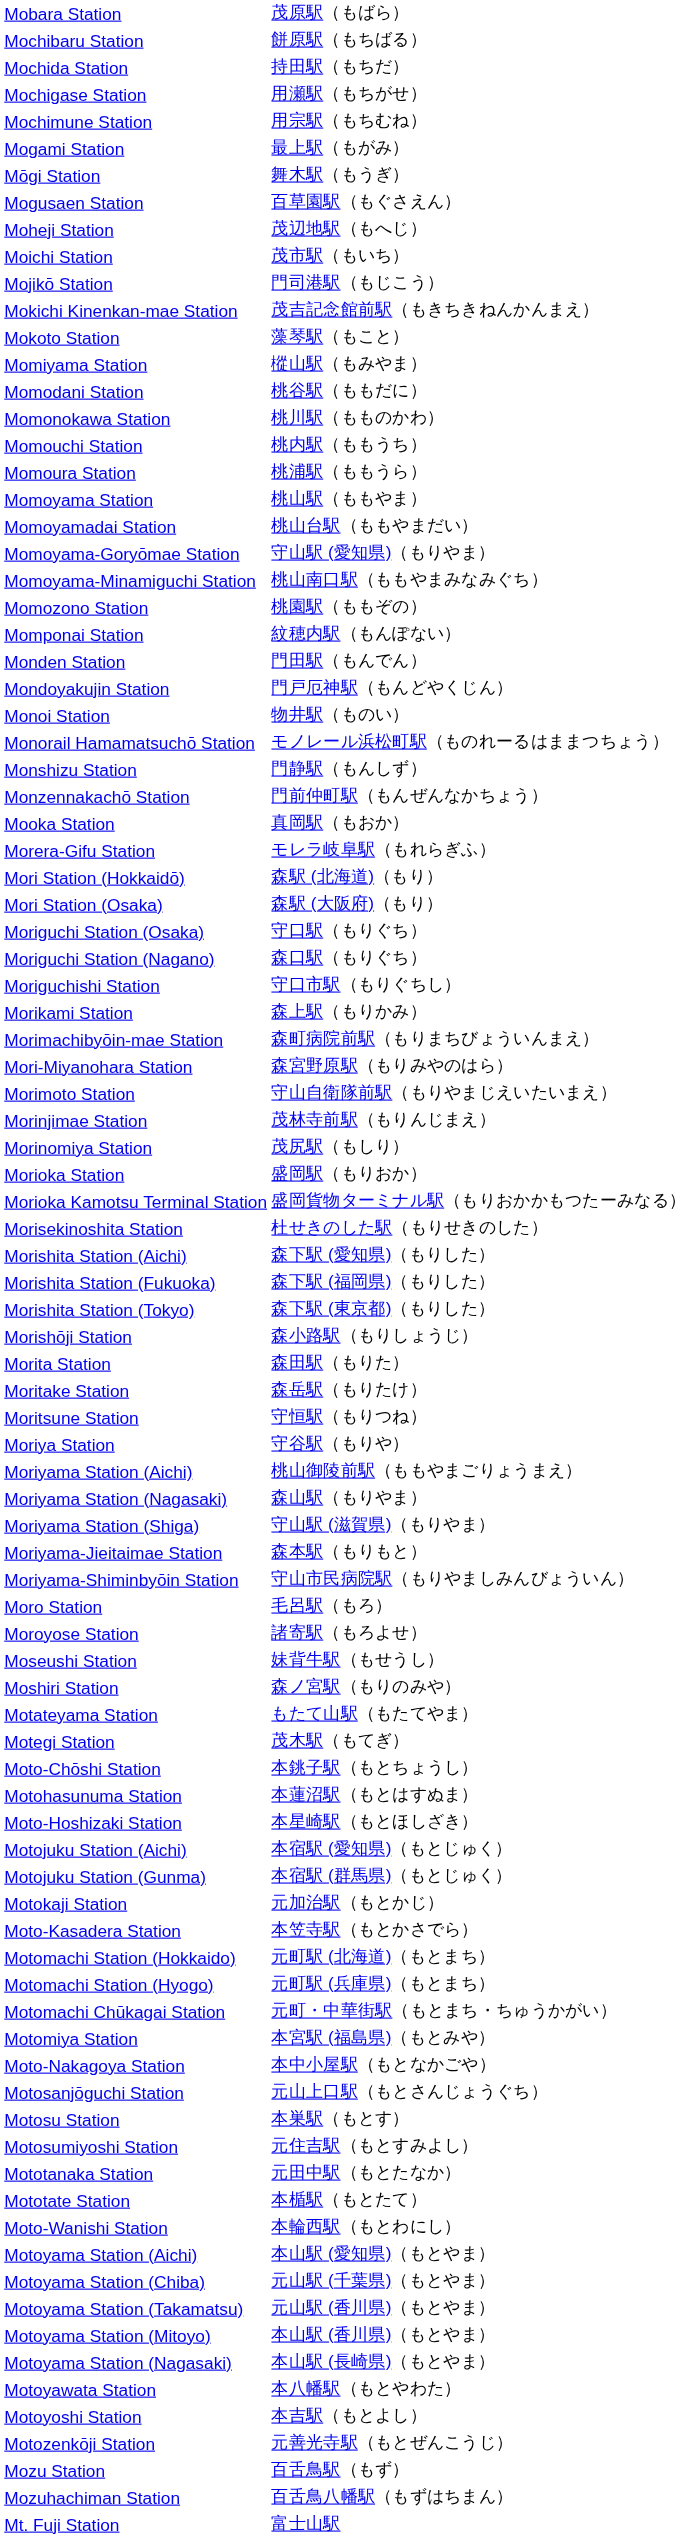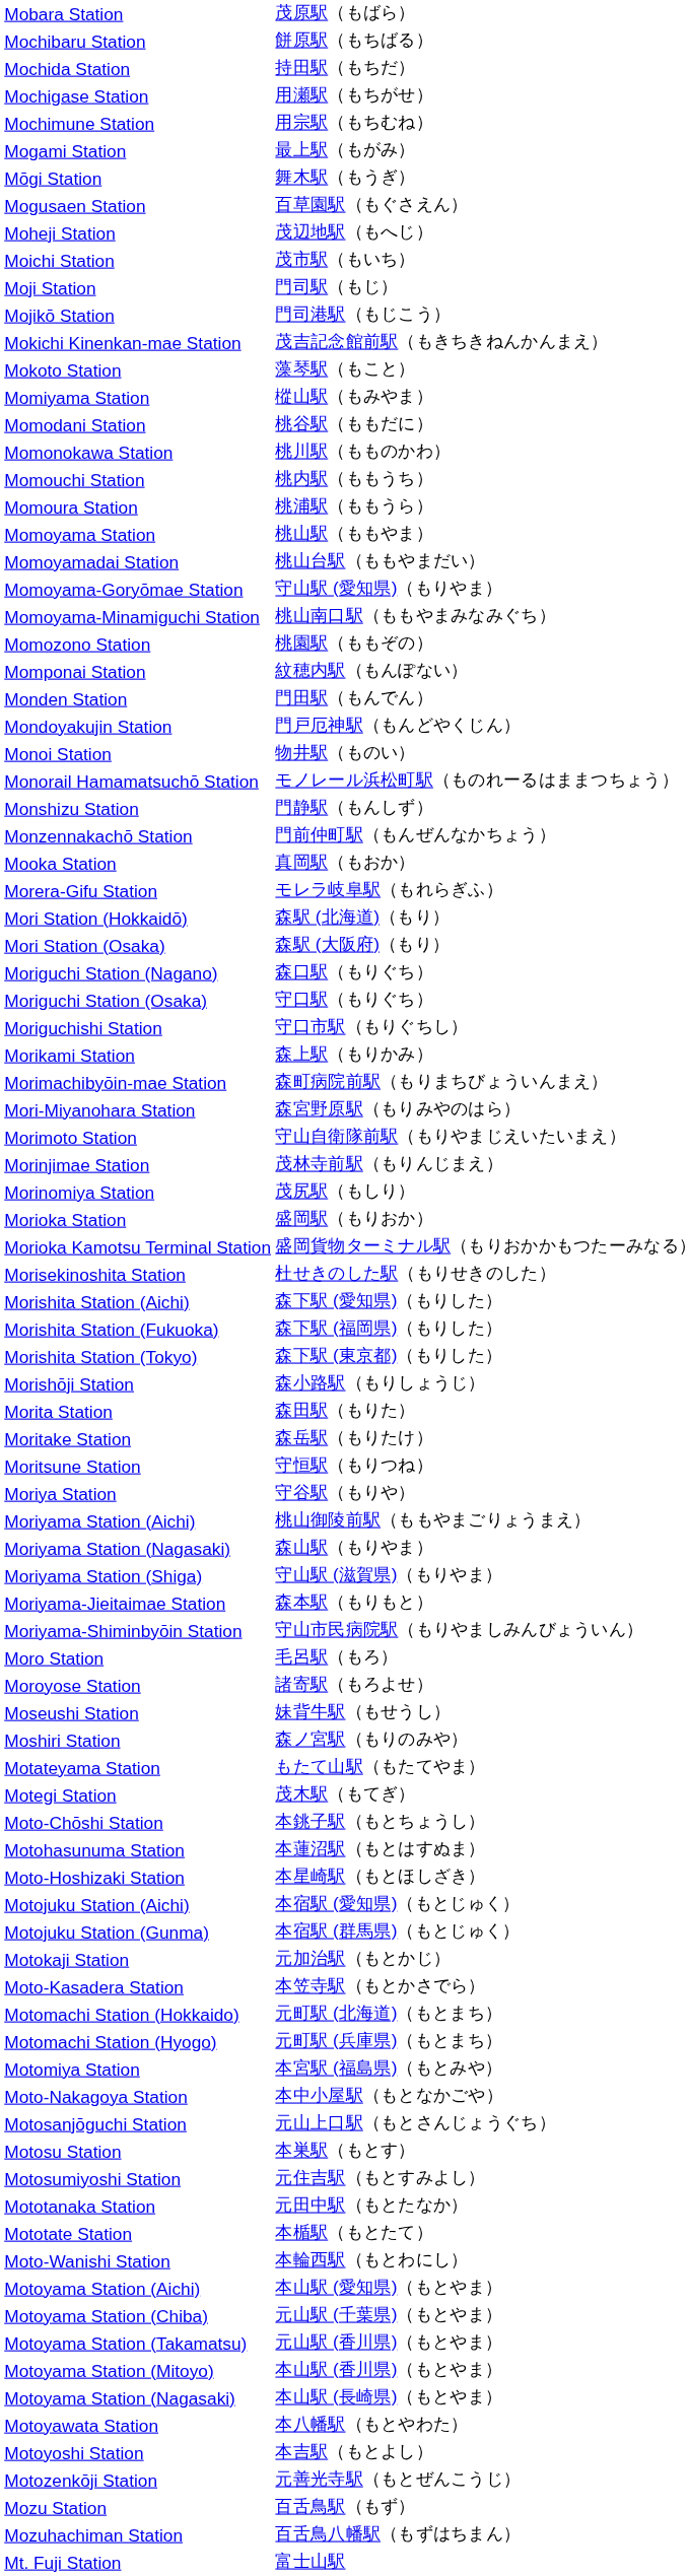 <table>
 <tr>
 <td><a href='#'>Mobara Station</a></td>
 <td><a href='#'>茂原駅</a>（もばら）</td>
 </tr>
 <tr>
 <td><a href='#'>Mochibaru Station</a></td>
 <td><a href='#'>餅原駅</a>（もちばる）</td>
 </tr>
 <tr>
 <td><a href='#'>Mochida Station</a></td>
 <td><a href='#'>持田駅</a>（もちだ）</td>
 </tr>
 <tr>
 <td><a href='#'>Mochigase Station</a></td>
 <td><a href='#'>用瀬駅</a>（もちがせ）</td>
 </tr>
 <tr>
 <td><a href='#'>Mochimune Station</a></td>
 <td><a href='#'>用宗駅</a>（もちむね）</td>
 </tr>
 <tr>
 <td><a href='#'>Mogami Station</a></td>
 <td><a href='#'>最上駅</a>（もがみ）</td>
 </tr>
 <tr>
 <td><a href='#'>Mōgi Station</a></td>
 <td><a href='#'>舞木駅</a>（もうぎ）</td>
 </tr>
 <tr>
 <td><a href='#'>Mogusaen Station</a></td>
 <td><a href='#'>百草園駅</a>（もぐさえん）</td>
 </tr>
 <tr>
 <td><a href='#'>Moheji Station</a></td>
 <td><a href='#'>茂辺地駅</a>（もへじ）</td>
 </tr>
 <tr>
 <td><a href='#'>Moichi Station</a></td>
 <td><a href='#'>茂市駅</a>（もいち）</td>
+</tr>
+<tr>
+<td><a href='#'>Moji Station</a></td>
+<td><a href='#'>門司駅</a>（もじ）</td>
 </tr>
 <tr>
 <td><a href='#'>Mojikō Station</a></td>
 <td><a href='#'>門司港駅</a>（もじこう）</td>
 </tr>
 <tr>
 <td><a href='#'>Mokichi Kinenkan-mae Station</a></td>
 <td><a href='#'>茂吉記念館前駅</a>（もきちきねんかんまえ）</td>
 </tr>
 <tr>
 <td><a href='#'>Mokoto Station</a></td>
 <td><a href='#'>藻琴駅</a>（もこと）</td>
 </tr>
 <tr>
 <td><a href='#'>Momiyama Station</a></td>
 <td><a href='#'>樅山駅</a>（もみやま）</td>
 </tr>
 <tr>
 <td><a href='#'>Momodani Station</a></td>
 <td><a href='#'>桃谷駅</a>（ももだに）</td>
 </tr>
 <tr>
 <td><a href='#'>Momonokawa Station</a></td>
 <td><a href='#'>桃川駅</a>（もものかわ）</td>
 </tr>
 <tr>
 <td><a href='#'>Momouchi Station</a></td>
 <td><a href='#'>桃内駅</a>（ももうち）</td>
 </tr>
 <tr>
 <td><a href='#'>Momoura Station</a></td>
 <td><a href='#'>桃浦駅</a>（ももうら）</td>
 </tr>
 <tr>
 <td><a href='#'>Momoyama Station</a></td>
 <td><a href='#'>桃山駅</a>（ももやま）</td>
 </tr>
 <tr>
 <td><a href='#'>Momoyamadai Station</a></td>
 <td><a href='#'>桃山台駅</a>（ももやまだい）</td>
 </tr>
 <tr>
 <td><a href='#'>Momoyama-Goryōmae Station</a></td>
 <td><a href='#'>守山駅 (愛知県)</a>（もりやま）</td>
 </tr>
 <tr>
 <td><a href='#'>Momoyama-Minamiguchi Station</a></td>
 <td><a href='#'>桃山南口駅</a>（ももやまみなみぐち）</td>
 </tr>
 <tr>
 <td><a href='#'>Momozono Station</a></td>
 <td><a href='#'>桃園駅</a>（ももぞの）</td>
 </tr>
 <tr>
 <td><a href='#'>Momponai Station</a></td>
 <td><a href='#'>紋穂内駅</a>（もんぽない）</td>
 </tr>
 <tr>
 <td><a href='#'>Monden Station</a></td>
 <td><a href='#'>門田駅</a>（もんでん）</td>
 </tr>
 <tr>
 <td><a href='#'>Mondoyakujin Station</a></td>
 <td><a href='#'>門戸厄神駅</a>（もんどやくじん）</td>
 </tr>
 <tr>
 <td><a href='#'>Monoi Station</a></td>
 <td><a href='#'>物井駅</a>（ものい）</td>
 </tr>
 <tr>
 <td><a href='#'>Monorail Hamamatsuchō Station</a></td>
 <td><a href='#'>モノレール浜松町駅</a>（ものれーるはままつちょう）</td>
 </tr>
 <tr>
 <td><a href='#'>Monshizu Station</a></td>
 <td><a href='#'>門静駅</a>（もんしず）</td>
 </tr>
 <tr>
 <td><a href='#'>Monzennakachō Station</a></td>
 <td><a href='#'>門前仲町駅</a>（もんぜんなかちょう）</td>
 </tr>
 <tr>
 <td><a href='#'>Mooka Station</a></td>
 <td><a href='#'>真岡駅</a>（もおか）</td>
 </tr>
 <tr>
 <td><a href='#'>Morera-Gifu Station</a></td>
 <td><a href='#'>モレラ岐阜駅</a>（もれらぎふ）</td>
 </tr>
 <tr>
 <td><a href='#'>Mori Station (Hokkaidō)</a></td>
 <td><a href='#'>森駅 (北海道)</a>（もり）</td>
 </tr>
 <tr>
 <td><a href='#'>Mori Station (Osaka)</a></td>
 <td><a href='#'>森駅 (大阪府)</a>（もり）</td>
 </tr>
 <tr>
+<td><a href='#'>Moriguchi Station (Nagano)</a></td>
+<td><a href='#'>森口駅</a>（もりぐち）</td>
+</tr>
+<tr>
 <td><a href='#'>Moriguchi Station (Osaka)</a></td>
 <td><a href='#'>守口駅</a>（もりぐち）</td>
-</tr>
-<tr>
-<td><a href='#'>Moriguchi Station (Nagano)</a></td>
-<td><a href='#'>森口駅</a>（もりぐち）</td>
 </tr>
 <tr>
 <td><a href='#'>Moriguchishi Station</a></td>
 <td><a href='#'>守口市駅</a>（もりぐちし）</td>
 </tr>
 <tr>
 <td><a href='#'>Morikami Station</a></td>
 <td><a href='#'>森上駅</a>（もりかみ）</td>
 </tr>
 <tr>
 <td><a href='#'>Morimachibyōin-mae Station</a></td>
 <td><a href='#'>森町病院前駅</a>（もりまちびょういんまえ）</td>
 </tr>
 <tr>
 <td><a href='#'>Mori-Miyanohara Station</a></td>
 <td><a href='#'>森宮野原駅</a>（もりみやのはら）</td>
 </tr>
 <tr>
 <td><a href='#'>Morimoto Station</a></td>
 <td><a href='#'>守山自衛隊前駅</a>（もりやまじえいたいまえ）</td>
 </tr>
 <tr>
 <td><a href='#'>Morinjimae Station</a></td>
 <td><a href='#'>茂林寺前駅</a>（もりんじまえ）</td>
 </tr>
 <tr>
 <td><a href='#'>Morinomiya Station</a></td>
 <td><a href='#'>茂尻駅</a>（もしり）</td>
 </tr>
 <tr>
 <td><a href='#'>Morioka Station</a></td>
 <td><a href='#'>盛岡駅</a>（もりおか）</td>
 </tr>
 <tr>
 <td><a href='#'>Morioka Kamotsu Terminal Station</a></td>
 <td><a href='#'>盛岡貨物ターミナル駅</a>（もりおかかもつたーみなる）</td>
 </tr>
 <tr>
 <td><a href='#'>Morisekinoshita Station</a></td>
 <td><a href='#'>杜せきのした駅</a>（もりせきのした）</td>
 </tr>
 <tr>
 <td><a href='#'>Morishita Station (Aichi)</a></td>
 <td><a href='#'>森下駅 (愛知県)</a>（もりした）</td>
 </tr>
 <tr>
 <td><a href='#'>Morishita Station (Fukuoka)</a></td>
 <td><a href='#'>森下駅 (福岡県)</a>（もりした）</td>
 </tr>
 <tr>
 <td><a href='#'>Morishita Station (Tokyo)</a></td>
 <td><a href='#'>森下駅 (東京都)</a>（もりした）</td>
 </tr>
 <tr>
 <td><a href='#'>Morishōji Station</a></td>
 <td><a href='#'>森小路駅</a>（もりしょうじ）</td>
 </tr>
 <tr>
 <td><a href='#'>Morita Station</a></td>
 <td><a href='#'>森田駅</a>（もりた）</td>
 </tr>
 <tr>
 <td><a href='#'>Moritake Station</a></td>
 <td><a href='#'>森岳駅</a>（もりたけ）</td>
 </tr>
 <tr>
 <td><a href='#'>Moritsune Station</a></td>
 <td><a href='#'>守恒駅</a>（もりつね）</td>
 </tr>
 <tr>
 <td><a href='#'>Moriya Station</a></td>
 <td><a href='#'>守谷駅</a>（もりや）</td>
 </tr>
 <tr>
 <td><a href='#'>Moriyama Station (Aichi)</a></td>
 <td><a href='#'>桃山御陵前駅</a>（ももやまごりょうまえ）</td>
 </tr>
 <tr>
 <td><a href='#'>Moriyama Station (Nagasaki)</a></td>
 <td><a href='#'>森山駅</a>（もりやま）</td>
 </tr>
 <tr>
 <td><a href='#'>Moriyama Station (Shiga)</a></td>
 <td><a href='#'>守山駅 (滋賀県)</a>（もりやま）</td>
 </tr>
 <tr>
 <td><a href='#'>Moriyama-Jieitaimae Station</a></td>
 <td><a href='#'>森本駅</a>（もりもと）</td>
 </tr>
 <tr>
 <td><a href='#'>Moriyama-Shiminbyōin Station</a></td>
 <td><a href='#'>守山市民病院駅</a>（もりやましみんびょういん）</td>
 </tr>
 <tr>
 <td><a href='#'>Moro Station</a></td>
 <td><a href='#'>毛呂駅</a>（もろ）</td>
 </tr>
 <tr>
 <td><a href='#'>Moroyose Station</a></td>
 <td><a href='#'>諸寄駅</a>（もろよせ）</td>
 </tr>
 <tr>
 <td><a href='#'>Moseushi Station</a></td>
 <td><a href='#'>妹背牛駅</a>（もせうし）</td>
 </tr>
 <tr>
 <td><a href='#'>Moshiri Station</a></td>
 <td><a href='#'>森ノ宮駅</a>（もりのみや）</td>
 </tr>
 <tr>
 <td><a href='#'>Motateyama Station</a></td>
 <td><a href='#'>もたて山駅</a>（もたてやま）</td>
 </tr>
 <tr>
 <td><a href='#'>Motegi Station</a></td>
 <td><a href='#'>茂木駅</a>（もてぎ）</td>
 </tr>
 <tr>
 <td><a href='#'>Moto-Chōshi Station</a></td>
 <td><a href='#'>本銚子駅</a>（もとちょうし）</td>
 </tr>
 <tr>
 <td><a href='#'>Motohasunuma Station</a></td>
 <td><a href='#'>本蓮沼駅</a>（もとはすぬま）</td>
 </tr>
 <tr>
 <td><a href='#'>Moto-Hoshizaki Station</a></td>
 <td><a href='#'>本星崎駅</a>（もとほしざき）</td>
 </tr>
 <tr>
 <td><a href='#'>Motojuku Station (Aichi)</a></td>
 <td><a href='#'>本宿駅 (愛知県)</a>（もとじゅく）</td>
 </tr>
 <tr>
 <td><a href='#'>Motojuku Station (Gunma)</a></td>
 <td><a href='#'>本宿駅 (群馬県)</a>（もとじゅく）</td>
 </tr>
 <tr>
 <td><a href='#'>Motokaji Station</a></td>
 <td><a href='#'>元加治駅</a>（もとかじ）</td>
 </tr>
 <tr>
 <td><a href='#'>Moto-Kasadera Station</a></td>
 <td><a href='#'>本笠寺駅</a>（もとかさでら）</td>
 </tr>
 <tr>
 <td><a href='#'>Motomachi Station (Hokkaido)</a></td>
 <td><a href='#'>元町駅 (北海道)</a>（もとまち）</td>
 </tr>
 <tr>
 <td><a href='#'>Motomachi Station (Hyogo)</a></td>
 <td><a href='#'>元町駅 (兵庫県)</a>（もとまち）</td>
 </tr>
 <tr>
-<td><a href='#'>Motomachi Chūkagai Station</a></td>
-<td><a href='#'>元町・中華街駅</a>（もとまち・ちゅうかがい）</td>
-</tr>
-<tr>
 <td><a href='#'>Motomiya Station</a></td>
 <td><a href='#'>本宮駅 (福島県)</a>（もとみや）</td>
 </tr>
 <tr>
 <td><a href='#'>Moto-Nakagoya Station</a></td>
 <td><a href='#'>本中小屋駅</a>（もとなかごや）</td>
 </tr>
 <tr>
 <td><a href='#'>Motosanjōguchi Station</a></td>
 <td><a href='#'>元山上口駅</a>（もとさんじょうぐち）</td>
 </tr>
 <tr>
 <td><a href='#'>Motosu Station</a></td>
 <td><a href='#'>本巣駅</a>（もとす）</td>
 </tr>
 <tr>
 <td><a href='#'>Motosumiyoshi Station</a></td>
 <td><a href='#'>元住吉駅</a>（もとすみよし）</td>
 </tr>
 <tr>
 <td><a href='#'>Mototanaka Station</a></td>
 <td><a href='#'>元田中駅</a>（もとたなか）</td>
 </tr>
 <tr>
 <td><a href='#'>Mototate Station</a></td>
 <td><a href='#'>本楯駅</a>（もとたて）</td>
 </tr>
 <tr>
 <td><a href='#'>Moto-Wanishi Station</a></td>
 <td><a href='#'>本輪西駅</a>（もとわにし）</td>
 </tr>
 <tr>
 <td><a href='#'>Motoyama Station (Aichi)</a></td>
 <td><a href='#'>本山駅 (愛知県)</a>（もとやま）</td>
 </tr>
 <tr>
 <td><a href='#'>Motoyama Station (Chiba)</a></td>
 <td><a href='#'>元山駅 (千葉県)</a>（もとやま）</td>
 </tr>
 <tr>
 <td><a href='#'>Motoyama Station (Takamatsu)</a></td>
 <td><a href='#'>元山駅 (香川県)</a>（もとやま）</td>
 </tr>
 <tr>
 <td><a href='#'>Motoyama Station (Mitoyo)</a></td>
 <td><a href='#'>本山駅 (香川県)</a>（もとやま）</td>
 </tr>
 <tr>
 <td><a href='#'>Motoyama Station (Nagasaki)</a></td>
 <td><a href='#'>本山駅 (長崎県)</a>（もとやま）</td>
 </tr>
 <tr>
 <td><a href='#'>Motoyawata Station</a></td>
 <td><a href='#'>本八幡駅</a>（もとやわた）</td>
 </tr>
 <tr>
 <td><a href='#'>Motoyoshi Station</a></td>
 <td><a href='#'>本吉駅</a>（もとよし）</td>
 </tr>
 <tr>
 <td><a href='#'>Motozenkōji Station</a></td>
 <td><a href='#'>元善光寺駅</a>（もとぜんこうじ）</td>
 </tr>
 <tr>
 <td><a href='#'>Mozu Station</a></td>
 <td><a href='#'>百舌鳥駅</a>（もず）</td>
 </tr>
 <tr>
 <td><a href='#'>Mozuhachiman Station</a></td>
 <td><a href='#'>百舌鳥八幡駅</a>（もずはちまん）</td>
 </tr>
 <tr>
 <td><a href='#'>Mt. Fuji Station</a></td>
 <td><a href='#'>富士山駅</a></td>
 </tr>
 </table>
